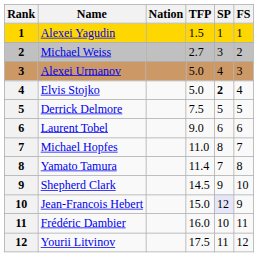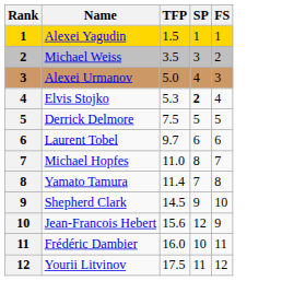 <table class="wikitable">
 <tr>
 <th>Rank</th>
 <th>Name</th>
-<th>Nation</th>
 <th>TFP</th>
 <th>SP</th>
 <th>FS</th>
 </tr>
 <tr bgcolor="gold">
 <td align="center"><strong>1</strong></td>
 <td><a href='#'>Alexei Yagudin</a></td>
-<td></td>
 <td>1.5</td>
 <td>1</td>
 <td>1</td>
 </tr>
 <tr bgcolor="silver">
 <td align="center"><strong>2</strong></td>
 <td><a href='#'>Michael Weiss</a></td>
-<td></td>
-<td>2.7</td>
+<td>3.5</td>
 <td>3</td>
 <td>2</td>
 </tr>
 <tr bgcolor="cc9966">
 <td align="center"><strong>3</strong></td>
 <td><a href='#'>Alexei Urmanov</a></td>
-<td></td>
 <td>5.0</td>
 <td>4</td>
 <td>3</td>
 </tr>
 <tr>
 <th>4</th>
 <td><a href='#'>Elvis Stojko</a></td>
-<td></td>
-<td>5.0</td>
+<td>5.3</td>
 <td><strong>2</strong></td>
 <td>4</td>
 </tr>
 <tr>
 <th>5</th>
 <td><a href='#'>Derrick Delmore</a></td>
-<td></td>
 <td>7.5</td>
 <td>5</td>
 <td>5</td>
 </tr>
 <tr>
 <th>6</th>
 <td><a href='#'>Laurent Tobel</a></td>
-<td></td>
-<td>9.0</td>
+<td>9.7</td>
 <td>6</td>
 <td>6</td>
 </tr>
 <tr>
 <th>7</th>
 <td><a href='#'>Michael Hopfes</a></td>
-<td></td>
 <td>11.0</td>
 <td>8</td>
 <td>7</td>
 </tr>
 <tr>
 <th>8</th>
 <td><a href='#'>Yamato Tamura</a></td>
-<td></td>
 <td>11.4</td>
 <td>7</td>
 <td>8</td>
 </tr>
 <tr>
 <th>9</th>
 <td><a href='#'>Shepherd Clark</a></td>
-<td></td>
 <td>14.5</td>
 <td>9</td>
 <td>10</td>
 </tr>
 <tr>
 <th>10</th>
 <td><a href='#'>Jean-Francois Hebert</a></td>
-<td></td>
-<td>15.0</td>
-<td style="background: lavender;">12</td>
+<td>15.6</td>
+<td>12</td>
 <td>9</td>
 </tr>
 <tr>
 <th>11</th>
 <td><a href='#'>Frédéric Dambier</a></td>
-<td></td>
 <td>16.0</td>
 <td>10</td>
 <td>11</td>
 </tr>
 <tr>
 <th>12</th>
 <td><a href='#'>Yourii Litvinov</a></td>
-<td></td>
 <td>17.5</td>
 <td>11</td>
 <td>12</td>
 </tr>
 </table>
